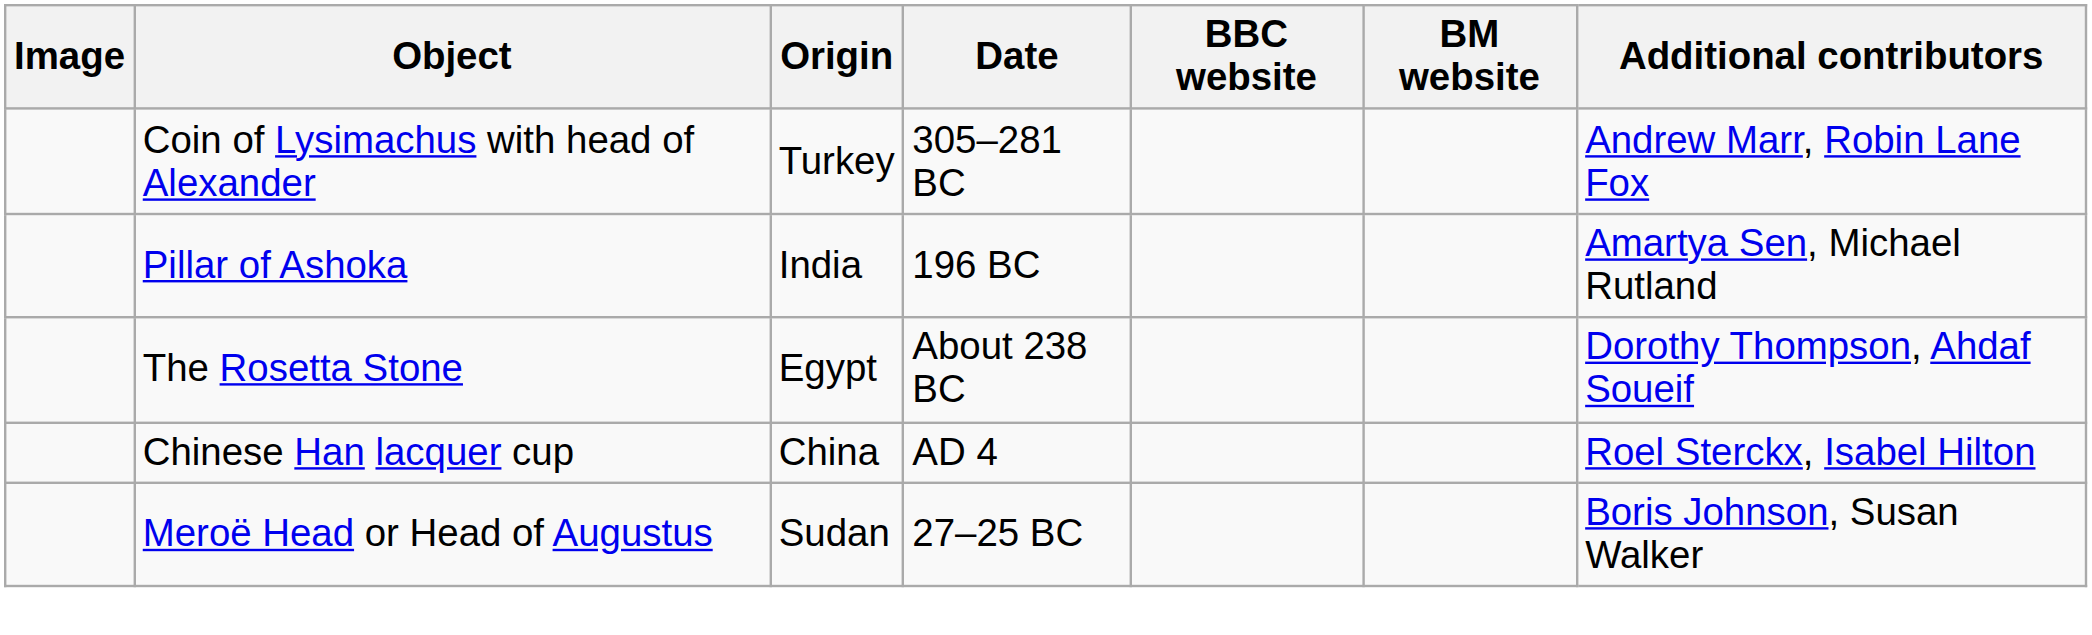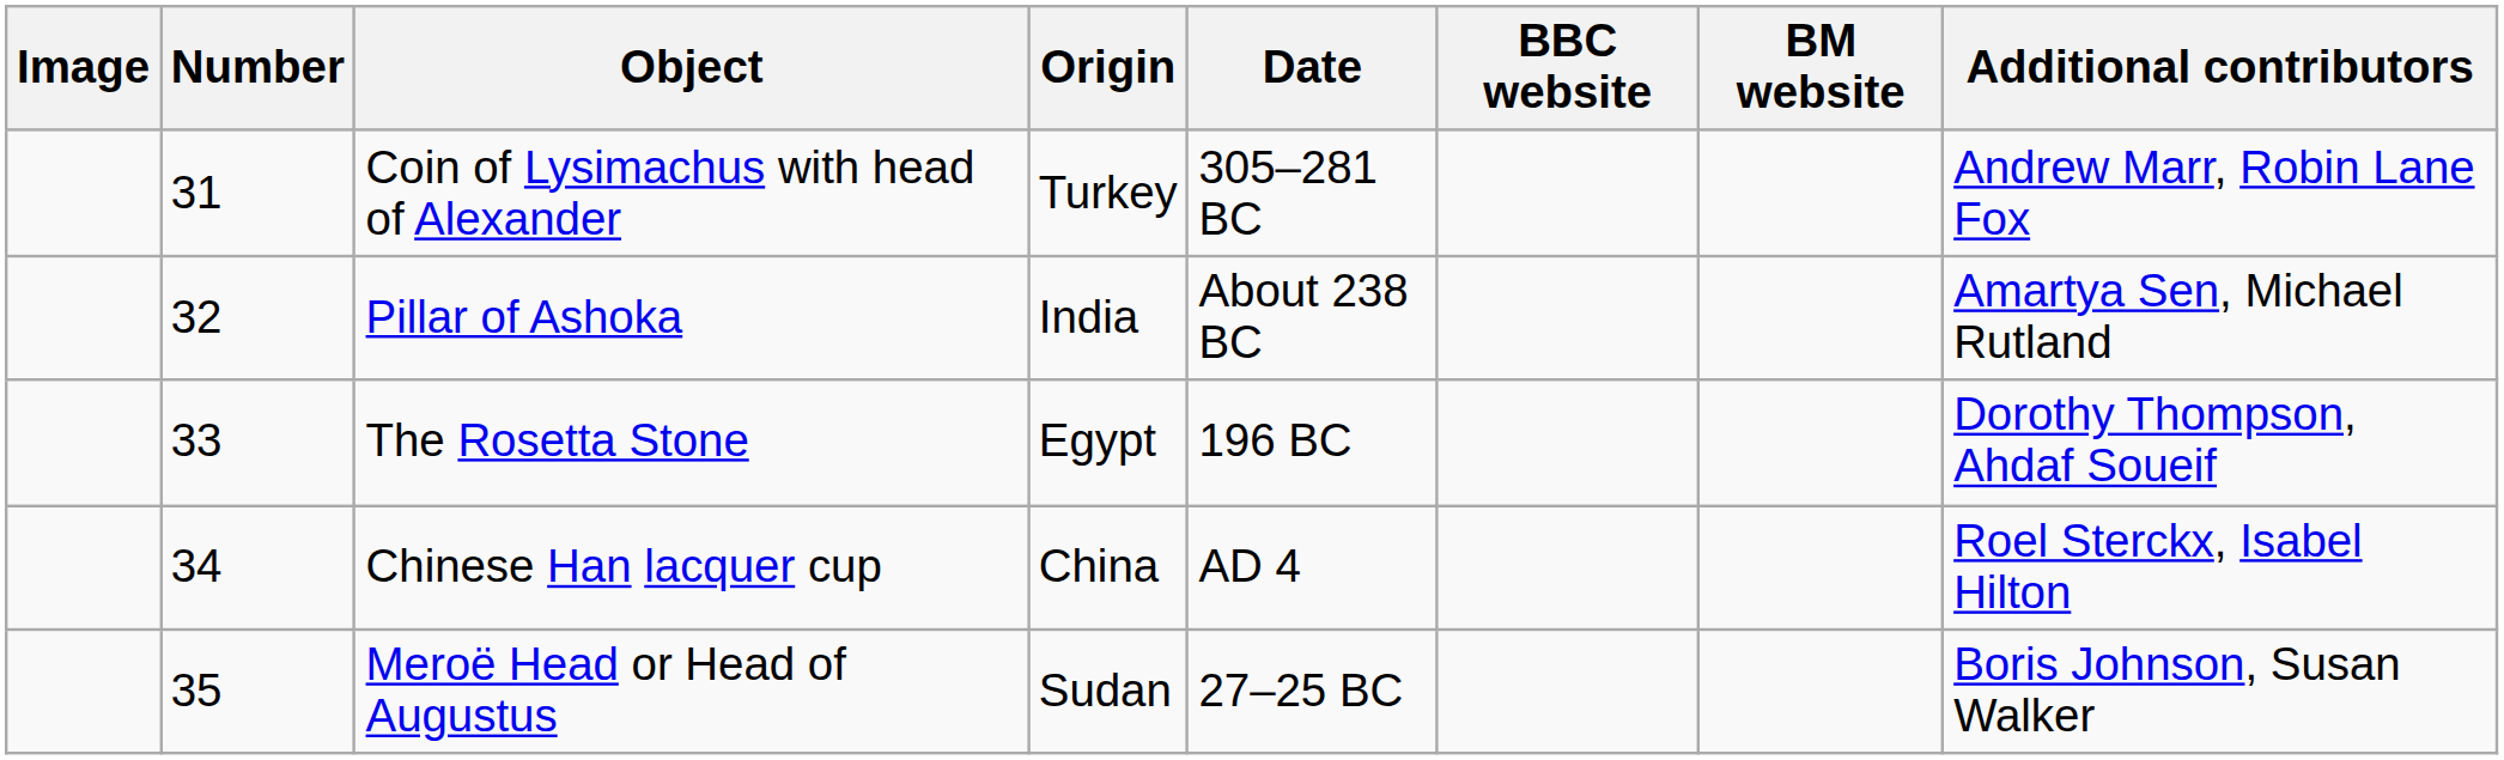 <table class="wikitable">
 <tr>
 <th>Image</th>
+<th>Number</th>
 <th>Object</th>
 <th>Origin</th>
 <th>Date</th>
 <th>BBC website</th>
 <th>BM website</th>
 <th>Additional contributors</th>
 </tr>
 <tr>
 <td></td>
+<td>31</td>
 <td>Coin of <a href='#'>Lysimachus</a> with head of <a href='#'>Alexander</a></td>
 <td>Turkey</td>
 <td>305–281 BC</td>
 <td></td>
 <td></td>
 <td><a href='#'>Andrew Marr</a>, <a href='#'>Robin Lane Fox</a></td>
 </tr>
 <tr>
 <td></td>
+<td>32</td>
 <td><a href='#'>Pillar of Ashoka</a></td>
 <td>India</td>
-<td>196 BC</td>
+<td>About 238 BC</td>
 <td></td>
 <td></td>
 <td><a href='#'>Amartya Sen</a>, Michael Rutland</td>
 </tr>
 <tr>
 <td></td>
+<td>33</td>
 <td>The <a href='#'>Rosetta Stone</a></td>
 <td>Egypt</td>
-<td>About 238 BC</td>
+<td>196 BC</td>
 <td></td>
 <td></td>
 <td><a href='#'>Dorothy Thompson</a>, <a href='#'>Ahdaf Soueif</a></td>
 </tr>
 <tr>
 <td></td>
+<td>34</td>
 <td>Chinese <a href='#'>Han</a> <a href='#'>lacquer</a> cup</td>
 <td>China</td>
 <td>AD 4</td>
 <td></td>
 <td></td>
 <td><a href='#'>Roel Sterckx</a>, <a href='#'>Isabel Hilton</a></td>
 </tr>
 <tr>
 <td></td>
+<td>35</td>
 <td><a href='#'>Meroë Head</a> or Head of <a href='#'>Augustus</a></td>
 <td>Sudan</td>
 <td>27–25 BC</td>
 <td></td>
 <td></td>
 <td><a href='#'>Boris Johnson</a>, Susan Walker</td>
 </tr>
 </table>
